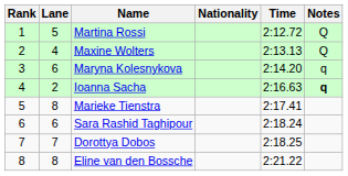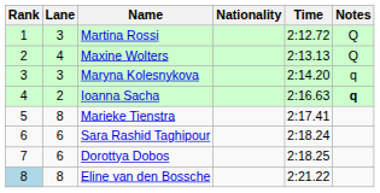 <table class="wikitable sortable" style="text-align:center">
 <tr>
 <th>Rank</th>
 <th>Lane</th>
 <th>Name</th>
 <th>Nationality</th>
 <th>Time</th>
 <th>Notes</th>
 </tr>
 <tr bgcolor=ccffcc>
 <td>1</td>
-<td>5</td>
+<td>3</td>
 <td align=left><a href='#'>Martina Rossi</a></td>
 <td align=left></td>
 <td>2:12.72</td>
 <td>Q</td>
 </tr>
 <tr bgcolor=ccffcc>
 <td>2</td>
 <td>4</td>
 <td align=left><a href='#'>Maxine Wolters</a></td>
 <td align=left></td>
 <td>2:13.13</td>
 <td>Q</td>
 </tr>
 <tr bgcolor=ccffcc>
 <td>3</td>
-<td>6</td>
+<td>3</td>
 <td align=left><a href='#'>Maryna Kolesnykova</a></td>
 <td align=left></td>
 <td>2:14.20</td>
 <td>q</td>
 </tr>
 <tr bgcolor=ccffcc>
 <td>4</td>
 <td>2</td>
 <td align=left><a href='#'>Ioanna Sacha</a></td>
 <td align=left></td>
 <td>2:16.63</td>
 <td><strong>q</strong></td>
 </tr>
 <tr>
 <td>5</td>
 <td>8</td>
 <td align=left><a href='#'>Marieke Tienstra</a></td>
 <td align=left></td>
 <td>2:17.41</td>
 <td></td>
 </tr>
 <tr>
 <td>6</td>
 <td>6</td>
 <td align=left><a href='#'>Sara Rashid Taghipour</a></td>
 <td align=left></td>
 <td>2:18.24</td>
 <td></td>
 </tr>
 <tr>
 <td>7</td>
-<td>7</td>
+<td>6</td>
 <td align=left><a href='#'>Dorottya Dobos</a></td>
 <td align=left></td>
 <td>2:18.25</td>
 <td></td>
 </tr>
 <tr>
-<td>8</td>
+<td style="background: lightblue;">8</td>
 <td>8</td>
 <td align=left><a href='#'>Eline van den Bossche</a></td>
 <td align=left></td>
 <td>2:21.22</td>
 <td></td>
 </tr>
 </table>
